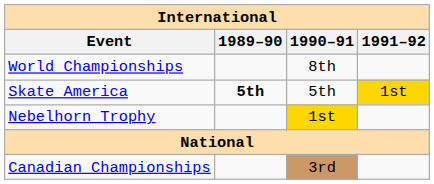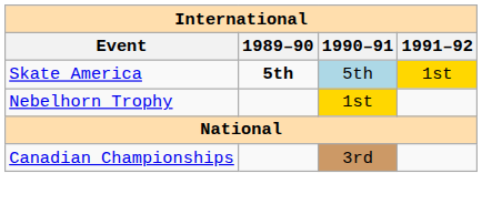 <table class="wikitable" style="text-align:center">
 <tr>
 <th style="background-color: #ffdead; " colspan=4 align=center>International</th>
 </tr>
 <tr>
 <th>Event</th>
 <th>1989–90</th>
 <th>1990–91</th>
 <th>1991–92</th>
 </tr>
 <tr>
-<td align=left><a href='#'>World Championships</a></td>
-<td></td>
-<td>8th</td>
-<td></td>
-</tr>
-<tr>
 <td align=left><a href='#'>Skate America</a></td>
 <td><strong>5th</strong></td>
-<td>5th</td>
+<td style="background: lightblue;">5th</td>
 <td bgcolor=gold>1st</td>
 </tr>
 <tr>
 <td align=left><a href='#'>Nebelhorn Trophy</a></td>
 <td></td>
 <td bgcolor=gold>1st</td>
 <td></td>
 </tr>
 <tr>
 <th style="background-color: #ffdead; " colspan=4 align=center>National</th>
 </tr>
 <tr>
 <td align=left><a href='#'>Canadian Championships</a></td>
 <td></td>
 <td bgcolor=cc9966>3rd</td>
 <td></td>
 </tr>
 </table>
